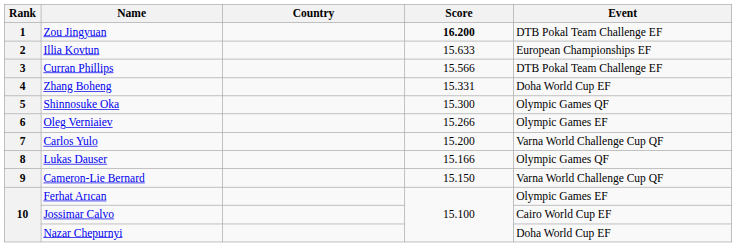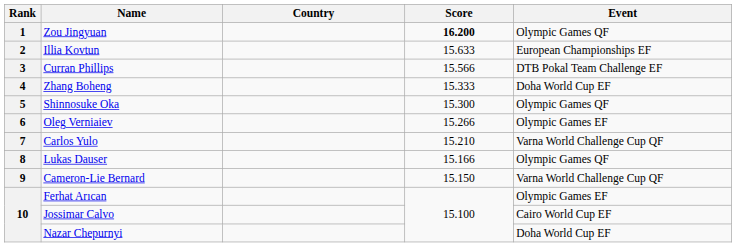 <table class="wikitable sortable" style="width:80%;">
 <tr>
 <th style="text-align:center; width:5%;">Rank</th>
 <th style="text-align:center; width:25%;">Name</th>
 <th style="text-align:center; width:25%;">Country</th>
 <th style="text-align:center; width:15%;">Score</th>
 <th style="text-align:center; width:30%;">Event</th>
 </tr>
 <tr>
 <th>1</th>
 <td><a href='#'>Zou Jingyuan</a></td>
 <td></td>
 <td align="center"><strong>16.200</strong></td>
-<td>DTB Pokal Team Challenge EF</td>
+<td>Olympic Games QF</td>
 </tr>
 <tr>
 <th>2</th>
 <td><a href='#'>Illia Kovtun</a></td>
 <td></td>
 <td align="center">15.633</td>
 <td>European Championships EF</td>
 </tr>
 <tr>
 <th>3</th>
 <td><a href='#'>Curran Phillips</a></td>
 <td></td>
 <td align="center">15.566</td>
 <td>DTB Pokal Team Challenge EF</td>
 </tr>
 <tr>
 <th>4</th>
 <td><a href='#'>Zhang Boheng</a></td>
 <td></td>
-<td align="center">15.331</td>
+<td align="center">15.333</td>
 <td>Doha World Cup EF</td>
 </tr>
 <tr>
 <th>5</th>
 <td><a href='#'>Shinnosuke Oka</a></td>
 <td></td>
 <td align="center">15.300</td>
 <td>Olympic Games QF</td>
 </tr>
 <tr>
 <th>6</th>
 <td><a href='#'>Oleg Verniaiev</a></td>
 <td></td>
 <td align="center">15.266</td>
 <td>Olympic Games EF</td>
 </tr>
 <tr>
 <th>7</th>
 <td><a href='#'>Carlos Yulo</a></td>
 <td></td>
-<td align="center">15.200</td>
+<td align="center">15.210</td>
 <td>Varna World Challenge Cup QF</td>
 </tr>
 <tr>
 <th>8</th>
 <td><a href='#'>Lukas Dauser</a></td>
 <td></td>
 <td align="center">15.166</td>
 <td>Olympic Games QF</td>
 </tr>
 <tr>
 <th>9</th>
 <td><a href='#'>Cameron-Lie Bernard</a></td>
 <td></td>
 <td align="center">15.150</td>
 <td>Varna World Challenge Cup QF</td>
 </tr>
 <tr>
 <th rowspan=3>10</th>
 <td><a href='#'>Ferhat Arıcan</a></td>
 <td></td>
 <td rowspan=3 align="center">15.100</td>
 <td>Olympic Games EF</td>
 </tr>
 <tr>
 <td><a href='#'>Jossimar Calvo</a></td>
 <td></td>
 <td>Cairo World Cup EF</td>
 </tr>
 <tr>
 <td><a href='#'>Nazar Chepurnyi</a></td>
 <td></td>
 <td>Doha World Cup EF</td>
 </tr>
 </table>
